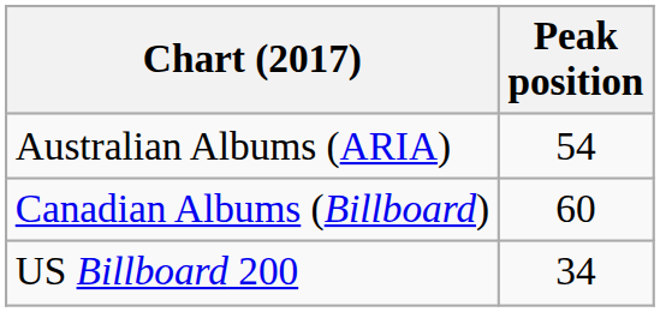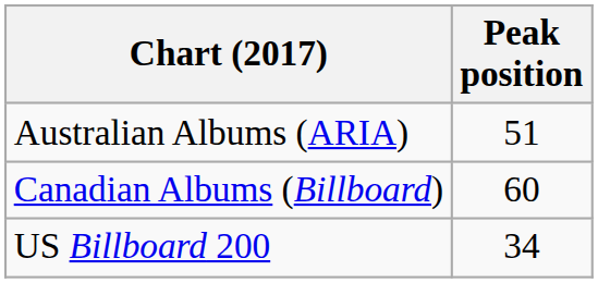 <table class="wikitable" border="1">
 <tr>
 <th scope="col">Chart (2017)</th>
 <th scope="col">Peak<br>position</th>
 </tr>
 <tr>
 <td>Australian Albums (<a href='#'>ARIA</a>)</td>
-<td style="text-align:center;">54</td>
+<td style="text-align:center;">51</td>
 </tr>
 <tr>
 <td><a href='#'>Canadian Albums</a> (<em><a href='#'>Billboard</a></em>)</td>
 <td style="text-align:center;">60</td>
 </tr>
 <tr>
 <td>US <a href='#'><em>Billboard</em> 200</a></td>
 <td style="text-align:center;">34</td>
 </tr>
 </table>
